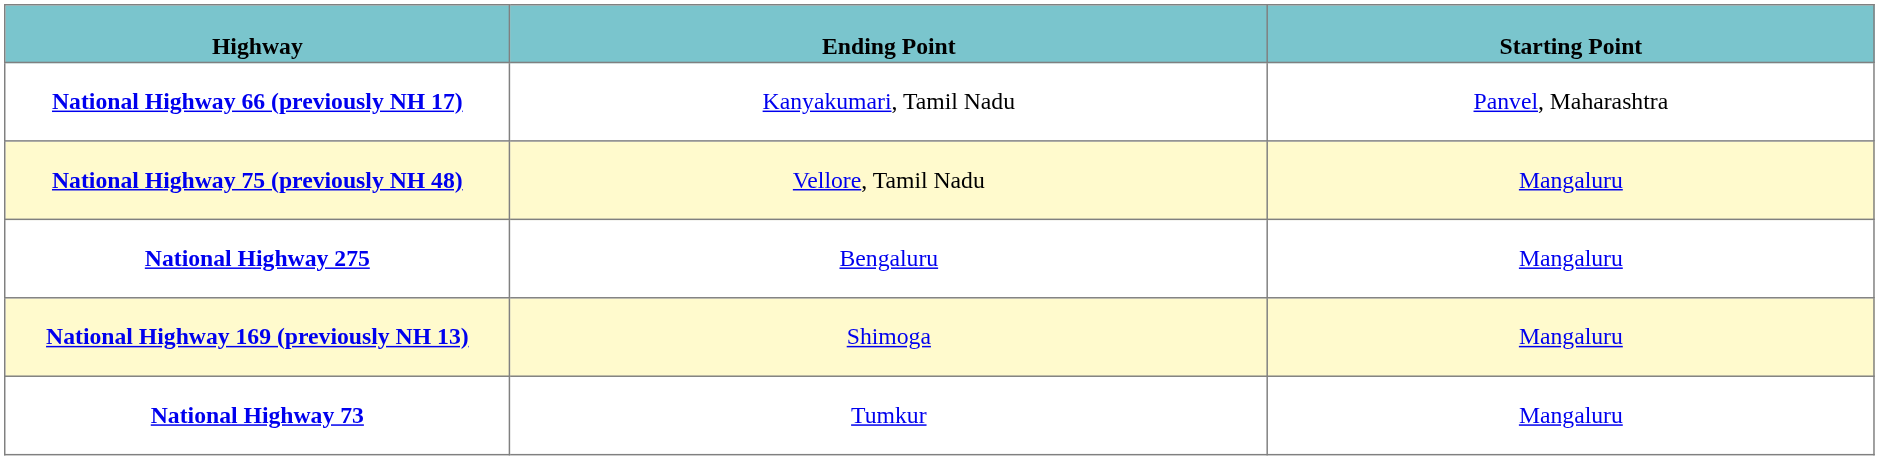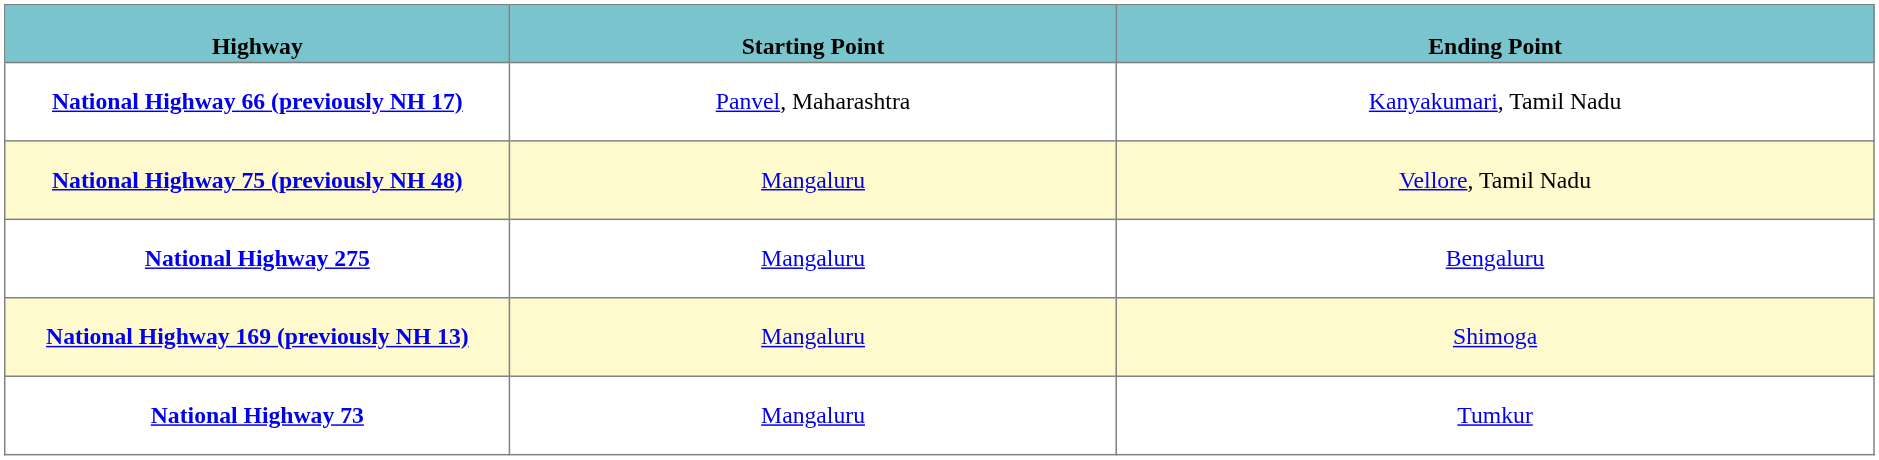 <table border=1 align=center style="border-collapse:collapse">
 <tr>
 <th style="background:#7AC5CD; width:10%"><br>Highway</th>
+<th style="background:#7AC5CD; width:12%;"><br>Starting Point</th>
 <th style="background:#7AC5CD; width:15%;"><br>Ending Point</th>
-<th style="background:#7AC5CD; width:12%;"><br>Starting Point</th>
 </tr>
 <tr>
 <td align="center" style="height:50px"><strong><a href='#'>National Highway 66 (previously NH 17)</a></strong></td>
+<td align="center" style="height:50px"><a href='#'>Panvel</a>, Maharashtra</td>
 <td align="center" style="height:50px"><a href='#'>Kanyakumari</a>, Tamil Nadu</td>
-<td align="center" style="height:50px"><a href='#'>Panvel</a>, Maharashtra</td>
 </tr>
 <tr>
 <td align="center" style="background:lemonchiffon;height:50px"><strong><a href='#'>National Highway 75 (previously NH 48)</a></strong></td>
+<td align="center" style="background:lemonchiffon;height:50px"><a href='#'>Mangaluru</a></td>
 <td align="center" style="background:lemonchiffon;height:50px"><a href='#'>Vellore</a>, Tamil Nadu</td>
-<td align="center" style="background:lemonchiffon;height:50px"><a href='#'>Mangaluru</a></td>
 </tr>
 <tr>
 <td align="center" style="height:50px"><strong><a href='#'>National Highway 275</a></strong></td>
+<td align="center" style="height:50px"><a href='#'>Mangaluru</a></td>
 <td align="center" style="height:50px"><a href='#'>Bengaluru</a></td>
-<td align="center" style="height:50px"><a href='#'>Mangaluru</a></td>
 </tr>
 <tr>
 <td align="center" style="background:lemonchiffon;height:50px"><strong><a href='#'>National Highway 169 (previously NH 13)</a></strong></td>
+<td align="center" style="background:lemonchiffon;height:50px"><a href='#'>Mangaluru</a></td>
 <td align="center" style="background:lemonchiffon;height:50px"><a href='#'>Shimoga</a></td>
-<td align="center" style="background:lemonchiffon;height:50px"><a href='#'>Mangaluru</a></td>
 </tr>
 <tr>
 <td align="center" style="height:50px"><strong><a href='#'>National Highway 73</a></strong></td>
+<td align="center" style="height:50px"><a href='#'>Mangaluru</a></td>
 <td align="center" style="height:50px"><a href='#'>Tumkur</a></td>
-<td align="center" style="height:50px"><a href='#'>Mangaluru</a></td>
 </tr>
 </table>
